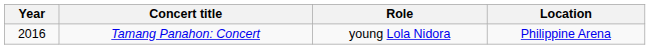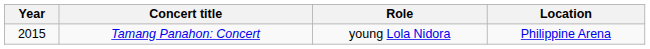 <table class="wikitable" style="text-align:center" width=65%>
 <tr>
 <th>Year</th>
 <th>Concert title</th>
 <th>Role</th>
 <th>Location</th>
 </tr>
 <tr>
-<td>2016</td>
+<td>2015</td>
 <td><em><a href='#'>Tamang Panahon: Concert</a></em></td>
 <td>young <a href='#'>Lola Nidora</a></td>
 <td><a href='#'>Philippine Arena</a></td>
 </tr>
 </table>
